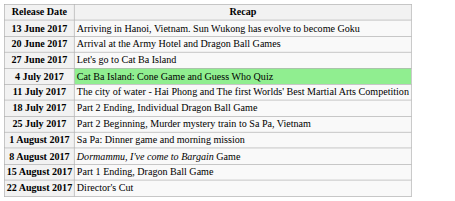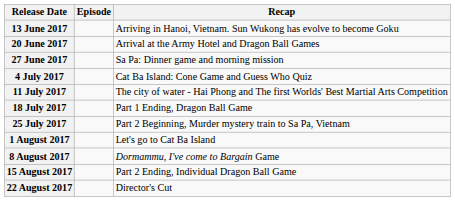 <table class=wikitable mw-collapsible>
 <tr>
 <th>Release Date</th>
+<th>Episode</th>
 <th>Recap</th>
 </tr>
 <tr>
 <th>13 June 2017</th>
+<td></td>
 <td>Arriving in Hanoi, Vietnam. Sun Wukong has evolve to become Goku</td>
 </tr>
 <tr>
 <th>20 June 2017</th>
+<td></td>
 <td>Arrival at the Army Hotel and Dragon Ball Games</td>
 </tr>
 <tr>
 <th>27 June 2017</th>
-<td>Let's go to Cat Ba Island</td>
+<td></td>
+<td>Sa Pa: Dinner game and morning mission</td>
 </tr>
 <tr>
 <th>4 July 2017</th>
-<td style="background: lightgreen;">Cat Ba Island: Cone Game and Guess Who Quiz</td>
+<td></td>
+<td>Cat Ba Island: Cone Game and Guess Who Quiz</td>
 </tr>
 <tr>
 <th>11 July 2017</th>
+<td></td>
 <td>The city of water - Hai Phong and The first Worlds' Best Martial Arts Competition</td>
 </tr>
 <tr>
 <th>18 July 2017</th>
-<td>Part 2 Ending, Individual Dragon Ball Game</td>
+<td></td>
+<td>Part 1 Ending, Dragon Ball Game</td>
 </tr>
 <tr>
 <th>25 July 2017</th>
+<td></td>
 <td>Part 2 Beginning, Murder mystery train to Sa Pa, Vietnam</td>
 </tr>
 <tr>
 <th>1 August 2017</th>
-<td>Sa Pa: Dinner game and morning mission</td>
+<td></td>
+<td>Let's go to Cat Ba Island</td>
 </tr>
 <tr>
 <th>8 August 2017</th>
+<td></td>
 <td><em>Dormammu, I've come to Bargain</em> Game</td>
 </tr>
 <tr>
 <th>15 August 2017</th>
-<td>Part 1 Ending, Dragon Ball Game</td>
+<td></td>
+<td>Part 2 Ending, Individual Dragon Ball Game</td>
 </tr>
 <tr>
 <th>22 August 2017</th>
+<td></td>
 <td>Director's Cut</td>
 </tr>
 </table>
